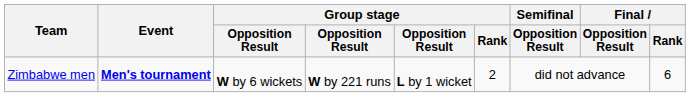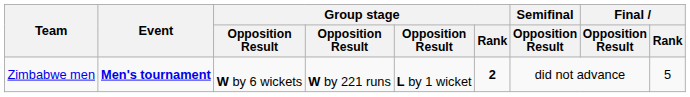 <table class=wikitable style=font-size:90%>
 <tr>
 <th rowspan=2>Team</th>
 <th rowspan=2>Event</th>
 <th colspan=4>Group stage</th>
 <th>Semifinal</th>
 <th colspan=2>Final / </th>
 </tr>
 <tr style=font-size:95%>
 <th>Opposition<br>Result</th>
 <th>Opposition<br>Result</th>
 <th>Opposition<br>Result</th>
 <th>Rank</th>
 <th>Opposition<br>Result</th>
 <th>Opposition<br>Result</th>
 <th>Rank</th>
 </tr>
 <tr align=center>
 <td align=left><a href='#'>Zimbabwe men</a></td>
 <td align=left><strong><a href='#'>Men's tournament</a></strong></td>
 <td><br> <strong>W</strong> by 6 wickets</td>
 <td><br> <strong>W</strong> by 221 runs</td>
 <td><br> <strong>L</strong> by 1 wicket</td>
-<td>2</td>
+<td><strong>2</strong></td>
 <td colspan=2>did not advance</td>
-<td>6</td>
+<td>5</td>
 </tr>
 </table>
